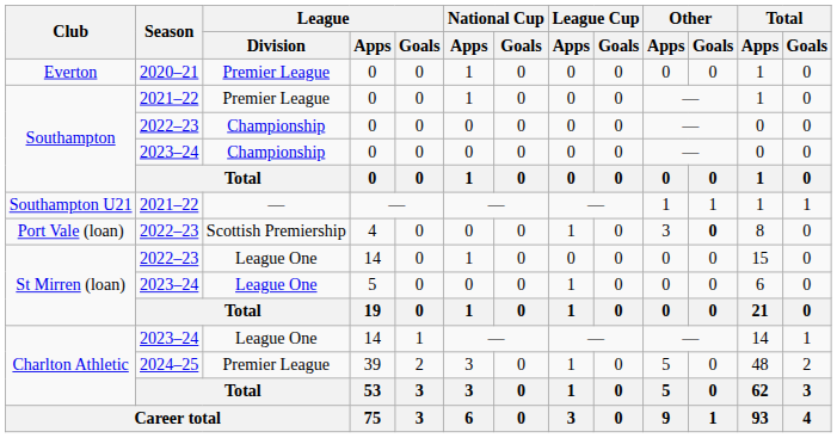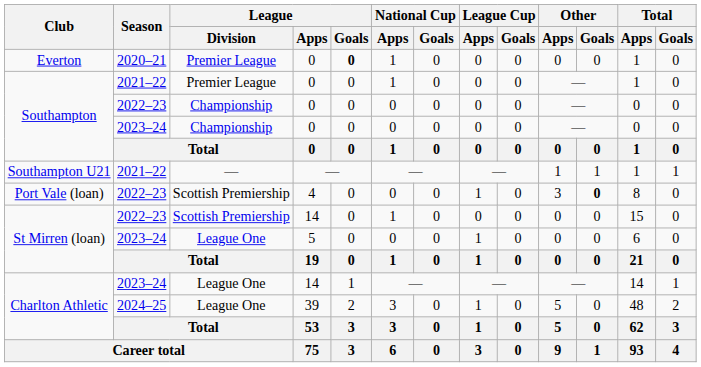 <table class=wikitable style="text-align: center;">
 <tr>
 <th rowspan=2>Club</th>
 <th rowspan=2>Season</th>
 <th colspan=3>League</th>
 <th colspan=2>National Cup</th>
 <th colspan=2>League Cup</th>
 <th colspan=2>Other</th>
 <th colspan=2>Total</th>
 </tr>
 <tr>
 <th>Division</th>
 <th>Apps</th>
 <th>Goals</th>
 <th>Apps</th>
 <th>Goals</th>
 <th>Apps</th>
 <th>Goals</th>
 <th>Apps</th>
 <th>Goals</th>
 <th>Apps</th>
 <th>Goals</th>
 </tr>
 <tr>
 <td><a href='#'>Everton</a></td>
 <td><a href='#'>2020–21</a></td>
 <td><a href='#'>Premier League</a></td>
 <td>0</td>
-<td>0</td>
+<td><strong>0</strong></td>
 <td>1</td>
 <td>0</td>
 <td>0</td>
 <td>0</td>
 <td>0</td>
 <td>0</td>
 <td>1</td>
 <td>0</td>
 </tr>
 <tr>
 <td rowspan="4" valign="center"><a href='#'>Southampton</a></td>
 <td><a href='#'>2021–22</a></td>
 <td>Premier League</td>
 <td>0</td>
 <td>0</td>
 <td>1</td>
 <td>0</td>
 <td>0</td>
 <td>0</td>
 <td colspan="2">—</td>
 <td>1</td>
 <td>0</td>
 </tr>
 <tr>
 <td><a href='#'>2022–23</a></td>
 <td><a href='#'>Championship</a></td>
 <td>0</td>
 <td>0</td>
 <td>0</td>
 <td>0</td>
 <td>0</td>
 <td>0</td>
 <td colspan="2">—</td>
 <td>0</td>
 <td>0</td>
 </tr>
 <tr>
 <td><a href='#'>2023–24</a></td>
 <td><a href='#'>Championship</a></td>
 <td>0</td>
 <td>0</td>
 <td>0</td>
 <td>0</td>
 <td>0</td>
 <td>0</td>
 <td colspan="2">—</td>
 <td>0</td>
 <td>0</td>
 </tr>
 <tr>
 <th colspan="2">Total</th>
 <th>0</th>
 <th>0</th>
 <th>1</th>
 <th>0</th>
 <th>0</th>
 <th>0</th>
 <th>0</th>
 <th>0</th>
 <th>1</th>
 <th>0</th>
 </tr>
 <tr>
 <td><a href='#'>Southampton U21</a></td>
 <td><a href='#'>2021–22</a></td>
 <td>—</td>
 <td colspan="2">—</td>
 <td colspan="2">—</td>
 <td colspan="2">—</td>
 <td>1</td>
 <td>1</td>
 <td>1</td>
 <td>1</td>
 </tr>
 <tr>
 <td><a href='#'>Port Vale</a> (loan)</td>
 <td><a href='#'>2022–23</a></td>
 <td>Scottish Premiership</td>
 <td>4</td>
 <td>0</td>
 <td>0</td>
 <td>0</td>
 <td>1</td>
 <td>0</td>
 <td>3</td>
 <td><strong>0</strong></td>
 <td>8</td>
 <td>0</td>
 </tr>
 <tr>
 <td rowspan="3" valign="center"><a href='#'>St Mirren</a> (loan)</td>
 <td><a href='#'>2022–23</a></td>
-<td>League One</td>
+<td><a href='#'>Scottish Premiership</a></td>
 <td>14</td>
 <td>0</td>
 <td>1</td>
 <td>0</td>
 <td>0</td>
 <td>0</td>
 <td>0</td>
 <td>0</td>
 <td>15</td>
 <td>0</td>
 </tr>
 <tr>
 <td><a href='#'>2023–24</a></td>
 <td><a href='#'>League One</a></td>
 <td>5</td>
 <td>0</td>
 <td>0</td>
 <td>0</td>
 <td>1</td>
 <td>0</td>
 <td>0</td>
 <td>0</td>
 <td>6</td>
 <td>0</td>
 </tr>
 <tr>
 <th colspan="2">Total</th>
 <th>19</th>
 <th>0</th>
 <th>1</th>
 <th>0</th>
 <th>1</th>
 <th>0</th>
 <th>0</th>
 <th>0</th>
 <th>21</th>
 <th>0</th>
 </tr>
 <tr>
 <td rowspan="3" valign="center"><a href='#'>Charlton Athletic</a></td>
 <td><a href='#'>2023–24</a></td>
 <td>League One</td>
 <td>14</td>
 <td>1</td>
 <td colspan="2">—</td>
 <td colspan="2">—</td>
 <td colspan="2">—</td>
 <td>14</td>
 <td>1</td>
 </tr>
 <tr>
 <td><a href='#'>2024–25</a></td>
-<td>Premier League</td>
+<td>League One</td>
 <td>39</td>
 <td>2</td>
 <td>3</td>
 <td>0</td>
 <td>1</td>
 <td>0</td>
 <td>5</td>
 <td>0</td>
 <td>48</td>
 <td>2</td>
 </tr>
 <tr>
 <th colspan="2">Total</th>
 <th>53</th>
 <th>3</th>
 <th>3</th>
 <th>0</th>
 <th>1</th>
 <th>0</th>
 <th>5</th>
 <th>0</th>
 <th>62</th>
 <th>3</th>
 </tr>
 <tr>
 <th colspan=3>Career total</th>
 <th>75</th>
 <th>3</th>
 <th>6</th>
 <th>0</th>
 <th>3</th>
 <th>0</th>
 <th>9</th>
 <th>1</th>
 <th>93</th>
 <th>4</th>
 </tr>
 </table>
